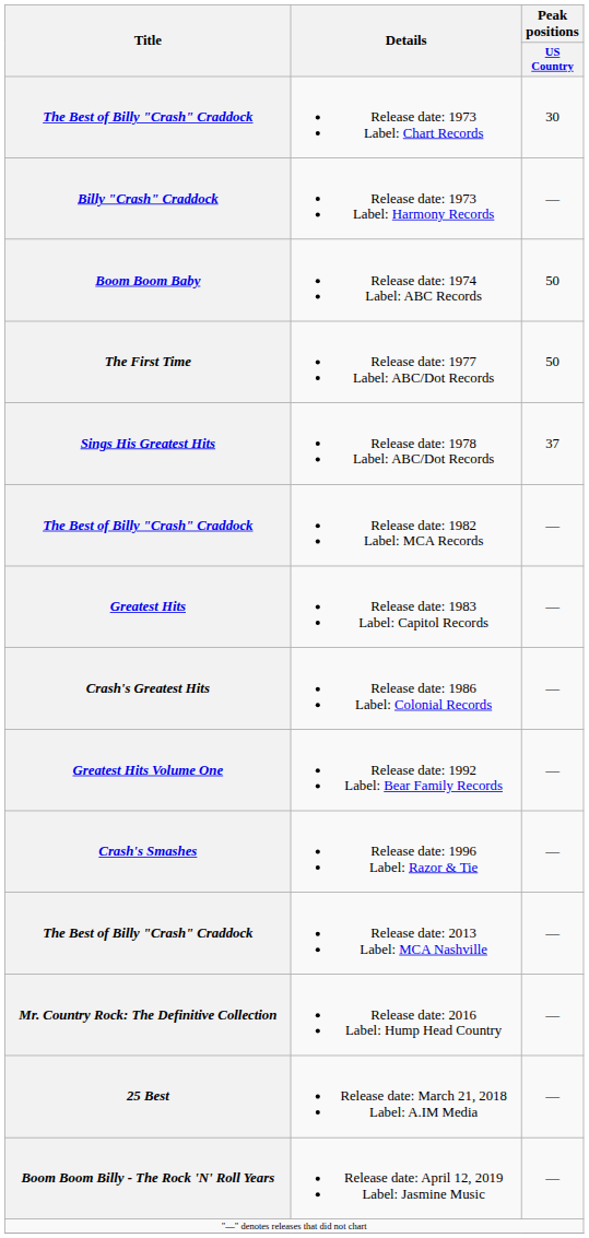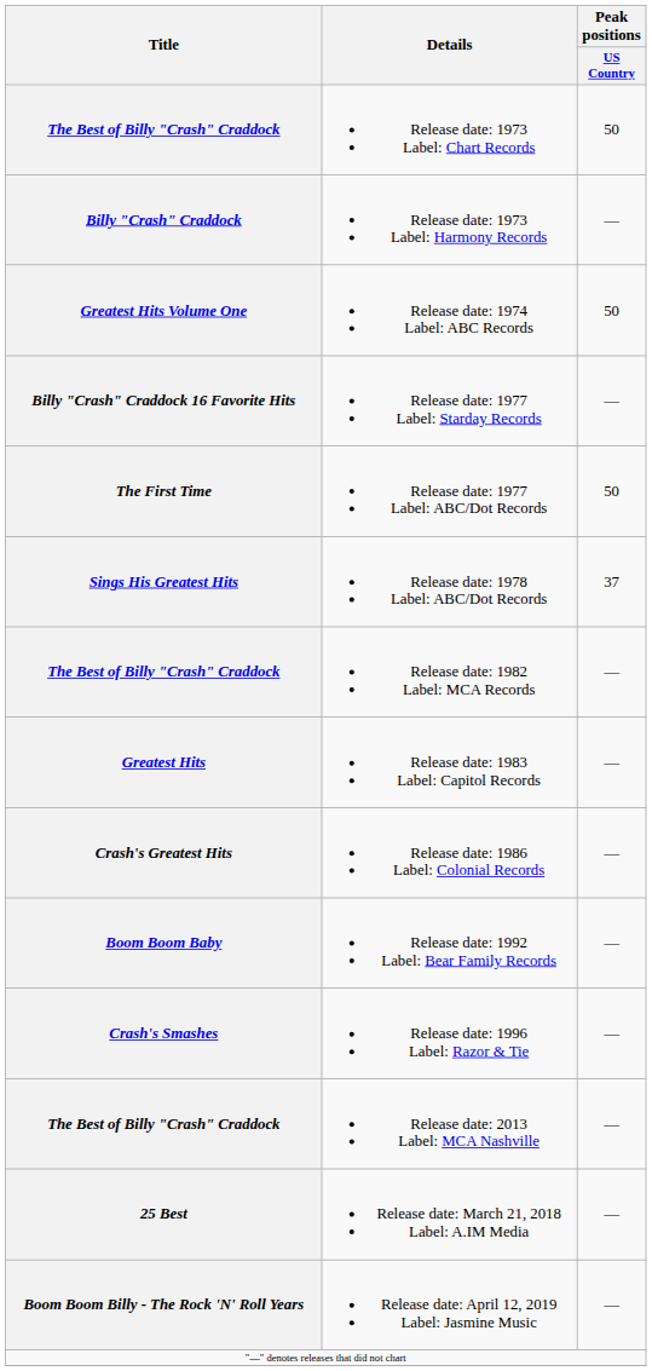 <table class="wikitable plainrowheaders" style="text-align:center;">
 <tr>
 <th rowspan="2" style="width:20em;">Title</th>
 <th rowspan="2" style="width:16em;">Details</th>
 <th>Peak positions</th>
 </tr>
 <tr style="font-size:smaller;">
 <th width="65"><a href='#'>US Country</a></th>
 </tr>
 <tr>
 <th scope="row"><em><a href='#'>The Best of Billy "Crash" Craddock</a></em></th>
 <td><br><ul><li>Release date: 1973</li><li>Label: <a href='#'>Chart Records</a></li></ul></td>
-<td>30</td>
+<td>50</td>
 </tr>
 <tr>
 <th scope="row"><em><a href='#'>Billy "Crash" Craddock</a></em></th>
 <td><br><ul><li>Release date: 1973</li><li>Label: <a href='#'>Harmony Records</a></li></ul></td>
 <td>—</td>
 </tr>
 <tr>
-<th scope="row"><em><a href='#'>Boom Boom Baby</a></em></th>
+<th scope="row"><em><a href='#'>Greatest Hits Volume One</a></em></th>
 <td><br><ul><li>Release date: 1974</li><li>Label: ABC Records</li></ul></td>
 <td>50</td>
+</tr>
+<tr>
+<th scope="row"><em>Billy "Crash" Craddock 16 Favorite Hits</em></th>
+<td><br><ul><li>Release date: 1977</li><li>Label: <a href='#'>Starday Records</a></li></ul></td>
+<td>—</td>
 </tr>
 <tr>
 <th scope="row"><em>The First Time</em></th>
 <td><br><ul><li>Release date: 1977</li><li>Label: ABC/Dot Records</li></ul></td>
 <td>50</td>
 </tr>
 <tr>
 <th scope="row"><em><a href='#'>Sings His Greatest Hits</a></em></th>
 <td><br><ul><li>Release date: 1978</li><li>Label: ABC/Dot Records</li></ul></td>
 <td>37</td>
 </tr>
 <tr>
 <th scope="row"><em><a href='#'>The Best of Billy "Crash" Craddock</a></em></th>
 <td><br><ul><li>Release date: 1982</li><li>Label: MCA Records</li></ul></td>
 <td>—</td>
 </tr>
 <tr>
 <th scope="row"><em><a href='#'>Greatest Hits</a></em></th>
 <td><br><ul><li>Release date: 1983</li><li>Label: Capitol Records</li></ul></td>
 <td>—</td>
 </tr>
 <tr>
 <th scope="row"><em>Crash's Greatest Hits</em></th>
 <td><br><ul><li>Release date: 1986</li><li>Label: <a href='#'>Colonial Records</a></li></ul></td>
 <td>—</td>
 </tr>
 <tr>
-<th scope="row"><em><a href='#'>Greatest Hits Volume One</a></em></th>
+<th scope="row"><em><a href='#'>Boom Boom Baby</a></em></th>
 <td><br><ul><li>Release date: 1992</li><li>Label: <a href='#'>Bear Family Records</a></li></ul></td>
 <td>—</td>
 </tr>
 <tr>
 <th scope="row"><em><a href='#'>Crash's Smashes</a></em></th>
 <td><br><ul><li>Release date: 1996</li><li>Label: <a href='#'>Razor & Tie</a></li></ul></td>
 <td>—</td>
 </tr>
 <tr>
 <th scope="row"><em>The Best of Billy "Crash" Craddock</em></th>
 <td><br><ul><li>Release date: 2013</li><li>Label: <a href='#'>MCA Nashville</a></li></ul></td>
-<td>—</td>
-</tr>
-<tr>
-<th scope="row"><em>Mr. Country Rock: The Definitive Collection</em></th>
-<td><br><ul><li>Release date: 2016</li><li>Label: Hump Head Country</li></ul></td>
 <td>—</td>
 </tr>
 <tr>
 <th scope="row"><em>25 Best</em></th>
 <td><br><ul><li>Release date: March 21, 2018</li><li>Label: A.IM Media</li></ul></td>
 <td>—</td>
 </tr>
 <tr>
 <th scope="row"><em>Boom Boom Billy - The Rock 'N' Roll Years </em></th>
 <td><br><ul><li>Release date: April 12, 2019</li><li>Label: Jasmine Music</li></ul></td>
 <td>—</td>
 </tr>
 <tr>
 <td colspan="3" style="font-size: 8pt">"—" denotes releases that did not chart</td>
 </tr>
 <tr>
 </tr>
 </table>
